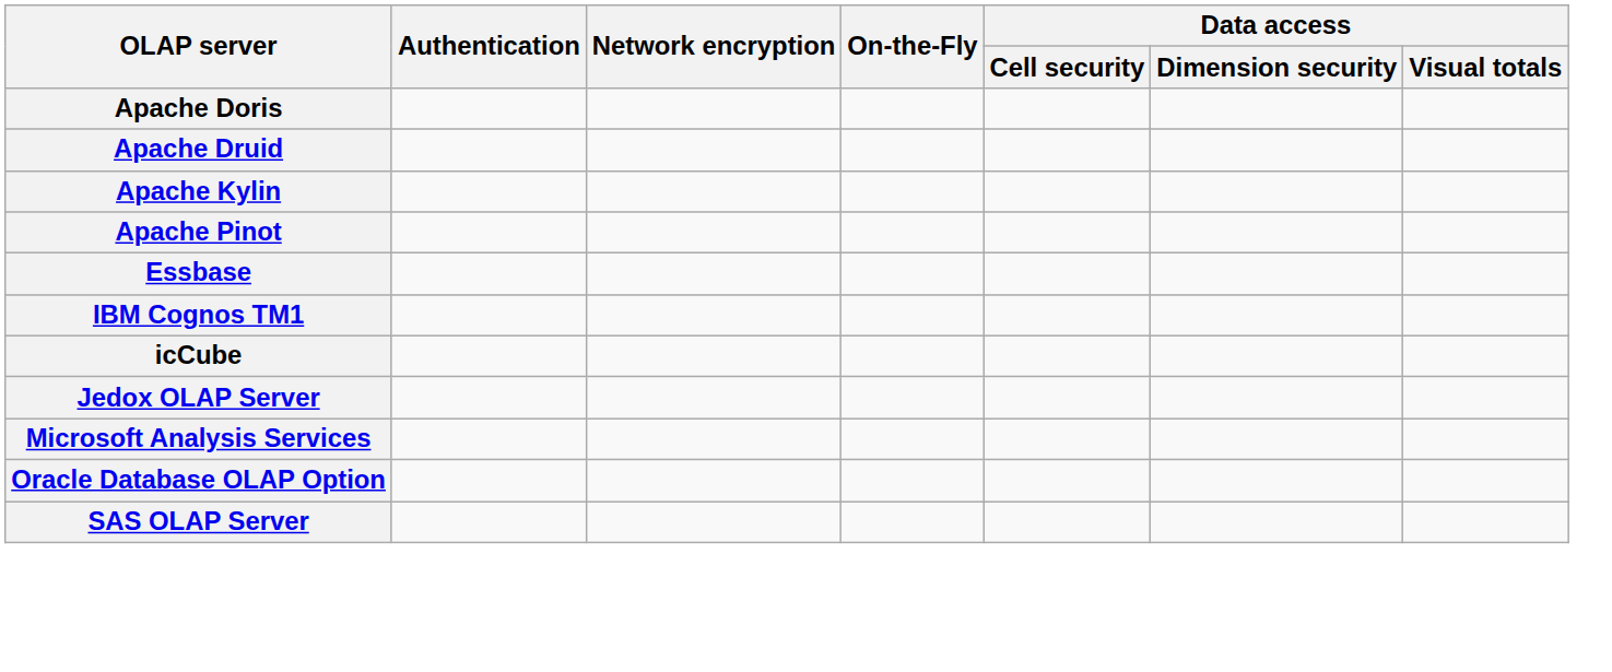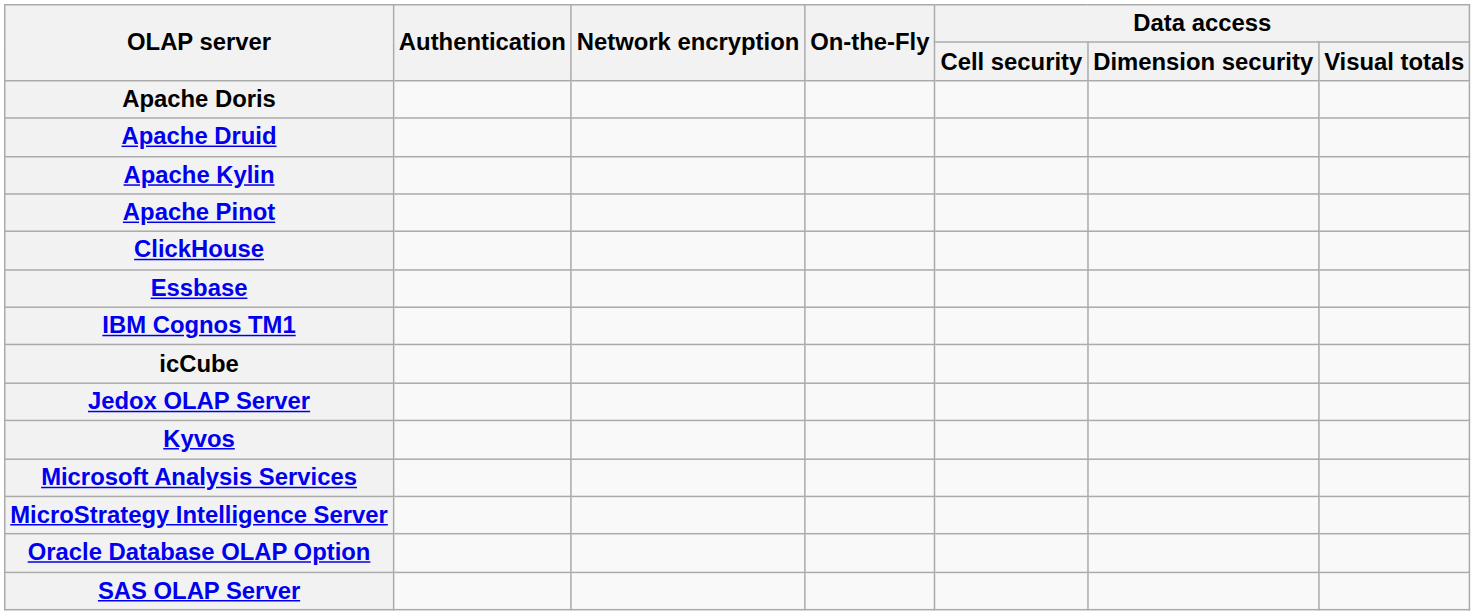 <table class="wikitable sortable sort-under"  style="font-size: 100%; text-align: center; width: auto;">
 <tr>
 <th rowspan="2">OLAP server</th>
 <th rowspan="2">Authentication</th>
 <th rowspan="2">Network encryption</th>
 <th rowspan="2">On-the-Fly</th>
 <th colspan="3">Data access</th>
 </tr>
 <tr>
 <th>Cell security</th>
 <th>Dimension security</th>
 <th>Visual totals</th>
 </tr>
 <tr>
 <th>Apache Doris</th>
 <td></td>
 <td></td>
 <td></td>
 <td></td>
 <td></td>
 <td></td>
 </tr>
 <tr>
 <th><a href='#'>Apache Druid</a></th>
 <td></td>
 <td></td>
 <td></td>
 <td></td>
 <td></td>
 <td></td>
 </tr>
 <tr>
 <th><a href='#'>Apache Kylin</a></th>
 <td></td>
 <td></td>
 <td></td>
 <td></td>
 <td></td>
 <td></td>
 </tr>
 <tr>
 <th><a href='#'>Apache Pinot</a></th>
 <td></td>
 <td></td>
 <td></td>
 <td></td>
 <td></td>
 <td></td>
 </tr>
 <tr>
+<th><a href='#'>ClickHouse</a></th>
+<td></td>
+<td></td>
+<td></td>
+<td></td>
+<td></td>
+<td></td>
+</tr>
+<tr>
 <th><a href='#'>Essbase</a></th>
 <td></td>
 <td></td>
 <td></td>
 <td></td>
 <td></td>
 <td></td>
 </tr>
 <tr>
 <th><a href='#'>IBM Cognos TM1</a></th>
 <td></td>
 <td></td>
 <td></td>
 <td></td>
 <td></td>
 <td></td>
 </tr>
 <tr>
 <th>icCube</th>
 <td></td>
 <td></td>
 <td></td>
 <td></td>
 <td></td>
 <td></td>
 </tr>
 <tr>
 <th><a href='#'>Jedox OLAP Server</a></th>
 <td></td>
 <td></td>
 <td></td>
 <td></td>
 <td></td>
 <td></td>
 </tr>
 <tr>
+<th><a href='#'>Kyvos</a></th>
+<td></td>
+<td></td>
+<td></td>
+<td></td>
+<td></td>
+<td></td>
+</tr>
+<tr>
 <th><a href='#'>Microsoft Analysis Services</a></th>
+<td></td>
+<td></td>
+<td></td>
+<td></td>
+<td></td>
+<td></td>
+</tr>
+<tr>
+<th><a href='#'>MicroStrategy Intelligence Server</a></th>
 <td></td>
 <td></td>
 <td></td>
 <td></td>
 <td></td>
 <td></td>
 </tr>
 <tr>
 <th><a href='#'>Oracle Database OLAP Option</a></th>
 <td></td>
 <td></td>
 <td></td>
 <td></td>
 <td></td>
 <td></td>
 </tr>
 <tr>
 <th><a href='#'>SAS OLAP Server</a></th>
 <td></td>
 <td></td>
 <td></td>
 <td></td>
 <td></td>
 <td></td>
 </tr>
 </table>
